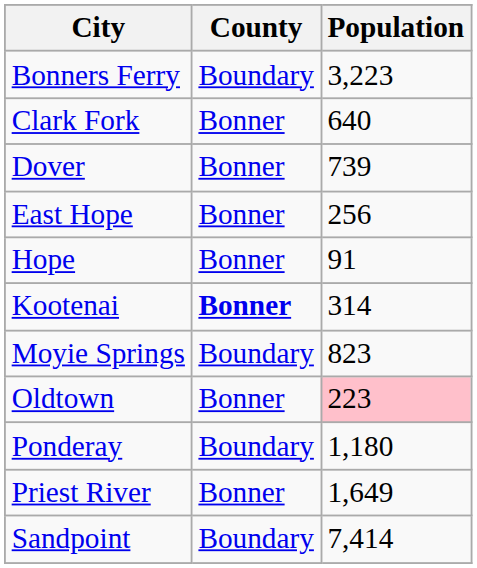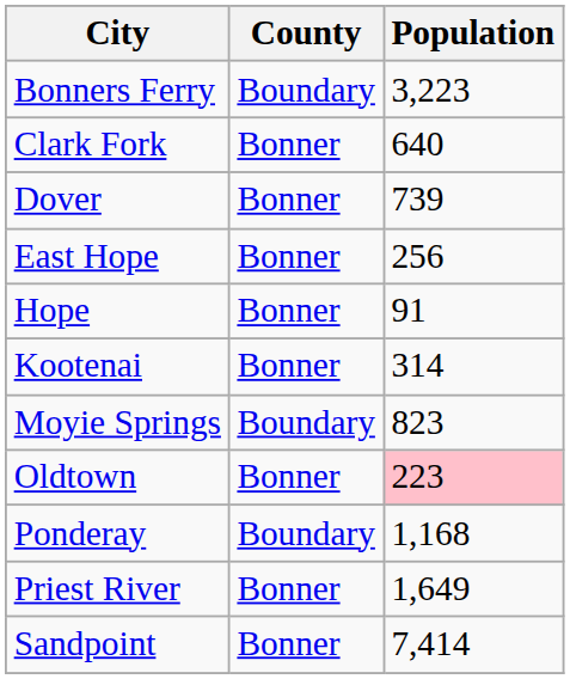 <table class="wikitable sortable">
 <tr>
 <th>City</th>
 <th>County</th>
 <th>Population</th>
 </tr>
 <tr>
 <td><a href='#'>Bonners Ferry</a></td>
 <td><a href='#'>Boundary</a></td>
 <td>3,223</td>
 </tr>
 <tr>
 <td><a href='#'>Clark Fork</a></td>
 <td><a href='#'>Bonner</a></td>
 <td>640</td>
 </tr>
 <tr>
 <td><a href='#'>Dover</a></td>
 <td><a href='#'>Bonner</a></td>
 <td>739</td>
 </tr>
 <tr>
 <td><a href='#'>East Hope</a></td>
 <td><a href='#'>Bonner</a></td>
 <td>256</td>
 </tr>
 <tr>
 <td><a href='#'>Hope</a></td>
 <td><a href='#'>Bonner</a></td>
 <td>91</td>
 </tr>
 <tr>
 <td><a href='#'>Kootenai</a></td>
-<td><strong><a href='#'>Bonner</a></strong></td>
+<td><a href='#'>Bonner</a></td>
 <td>314</td>
 </tr>
 <tr>
 <td><a href='#'>Moyie Springs</a></td>
 <td><a href='#'>Boundary</a></td>
 <td>823</td>
 </tr>
 <tr>
 <td><a href='#'>Oldtown</a></td>
 <td><a href='#'>Bonner</a></td>
 <td style="background: pink;">223</td>
 </tr>
 <tr>
 <td><a href='#'>Ponderay</a></td>
 <td><a href='#'>Boundary</a></td>
-<td>1,180</td>
+<td>1,168</td>
 </tr>
 <tr>
 <td><a href='#'>Priest River</a></td>
 <td><a href='#'>Bonner</a></td>
 <td>1,649</td>
 </tr>
 <tr>
 <td><a href='#'>Sandpoint</a></td>
-<td><a href='#'>Boundary</a></td>
+<td><a href='#'>Bonner</a></td>
 <td>7,414</td>
 </tr>
 </table>
